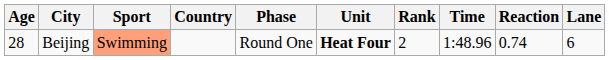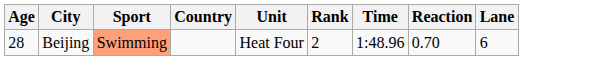 <table class="wikitable">
 <tr>
 <th>Age</th>
 <th>City</th>
 <th>Sport</th>
 <th>Country</th>
-<th>Phase</th>
 <th>Unit</th>
 <th>Rank</th>
 <th>Time</th>
 <th>Reaction</th>
 <th>Lane</th>
 </tr>
 <tr>
 <td>28</td>
 <td>Beijing</td>
 <td style="background: lightsalmon;">Swimming</td>
 <td></td>
-<td>Round One</td>
-<td><strong>Heat Four</strong></td>
+<td>Heat Four</td>
 <td>2</td>
 <td>1:48.96</td>
-<td>0.74</td>
+<td>0.70</td>
 <td>6</td>
 </tr>
 </table>
